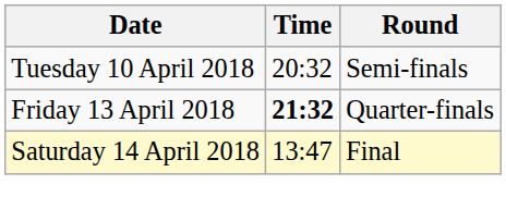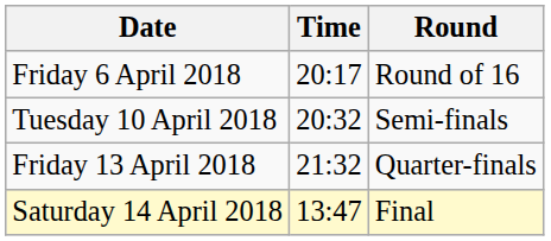 <table class="wikitable">
 <tr>
 <th>Date</th>
 <th>Time</th>
 <th>Round</th>
+</tr>
+<tr>
+<td>Friday 6 April 2018</td>
+<td>20:17</td>
+<td>Round of 16</td>
 </tr>
 <tr>
 <td>Tuesday 10 April 2018</td>
 <td>20:32</td>
 <td>Semi-finals</td>
 </tr>
 <tr>
 <td>Friday 13 April 2018</td>
-<td><strong>21:32</strong></td>
+<td>21:32</td>
 <td>Quarter-finals</td>
 </tr>
 <tr>
 <td style=background:lemonchiffon>Saturday 14 April 2018</td>
 <td style=background:lemonchiffon>13:47</td>
 <td style=background:lemonchiffon>Final</td>
 </tr>
 </table>
